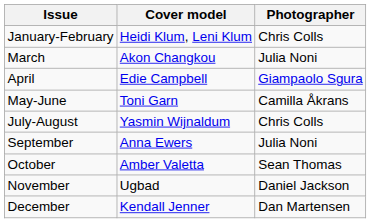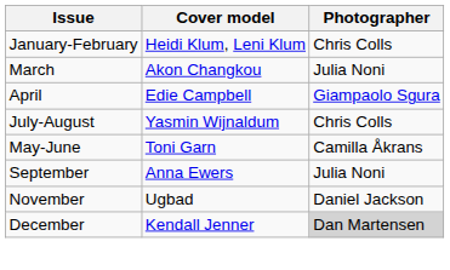 <table class="sortable wikitable">
 <tr>
 <th>Issue</th>
 <th>Cover model</th>
 <th>Photographer</th>
 </tr>
 <tr>
 <td>January-February</td>
 <td><a href='#'>Heidi Klum</a>, <a href='#'>Leni Klum</a></td>
 <td>Chris Colls</td>
 </tr>
 <tr>
 <td>March</td>
 <td><a href='#'>Akon Changkou</a></td>
 <td>Julia Noni</td>
 </tr>
 <tr>
 <td>April</td>
 <td><a href='#'>Edie Campbell</a></td>
 <td><a href='#'>Giampaolo Sgura</a></td>
 </tr>
 <tr>
+<td>July-August</td>
+<td><a href='#'>Yasmin Wijnaldum</a></td>
+<td>Chris Colls</td>
+</tr>
+<tr>
 <td>May-June</td>
 <td><a href='#'>Toni Garn</a></td>
 <td>Camilla Åkrans</td>
 </tr>
 <tr>
-<td>July-August</td>
-<td><a href='#'>Yasmin Wijnaldum</a></td>
-<td>Chris Colls</td>
-</tr>
-<tr>
 <td>September</td>
 <td><a href='#'>Anna Ewers</a></td>
 <td>Julia Noni</td>
-</tr>
-<tr>
-<td>October</td>
-<td><a href='#'>Amber Valetta</a></td>
-<td>Sean Thomas</td>
 </tr>
 <tr>
 <td>November</td>
 <td>Ugbad</td>
 <td>Daniel Jackson</td>
 </tr>
 <tr>
 <td>December</td>
 <td><a href='#'>Kendall Jenner</a></td>
-<td>Dan Martensen</td>
+<td style="background: lightgrey;">Dan Martensen</td>
 </tr>
 </table>
